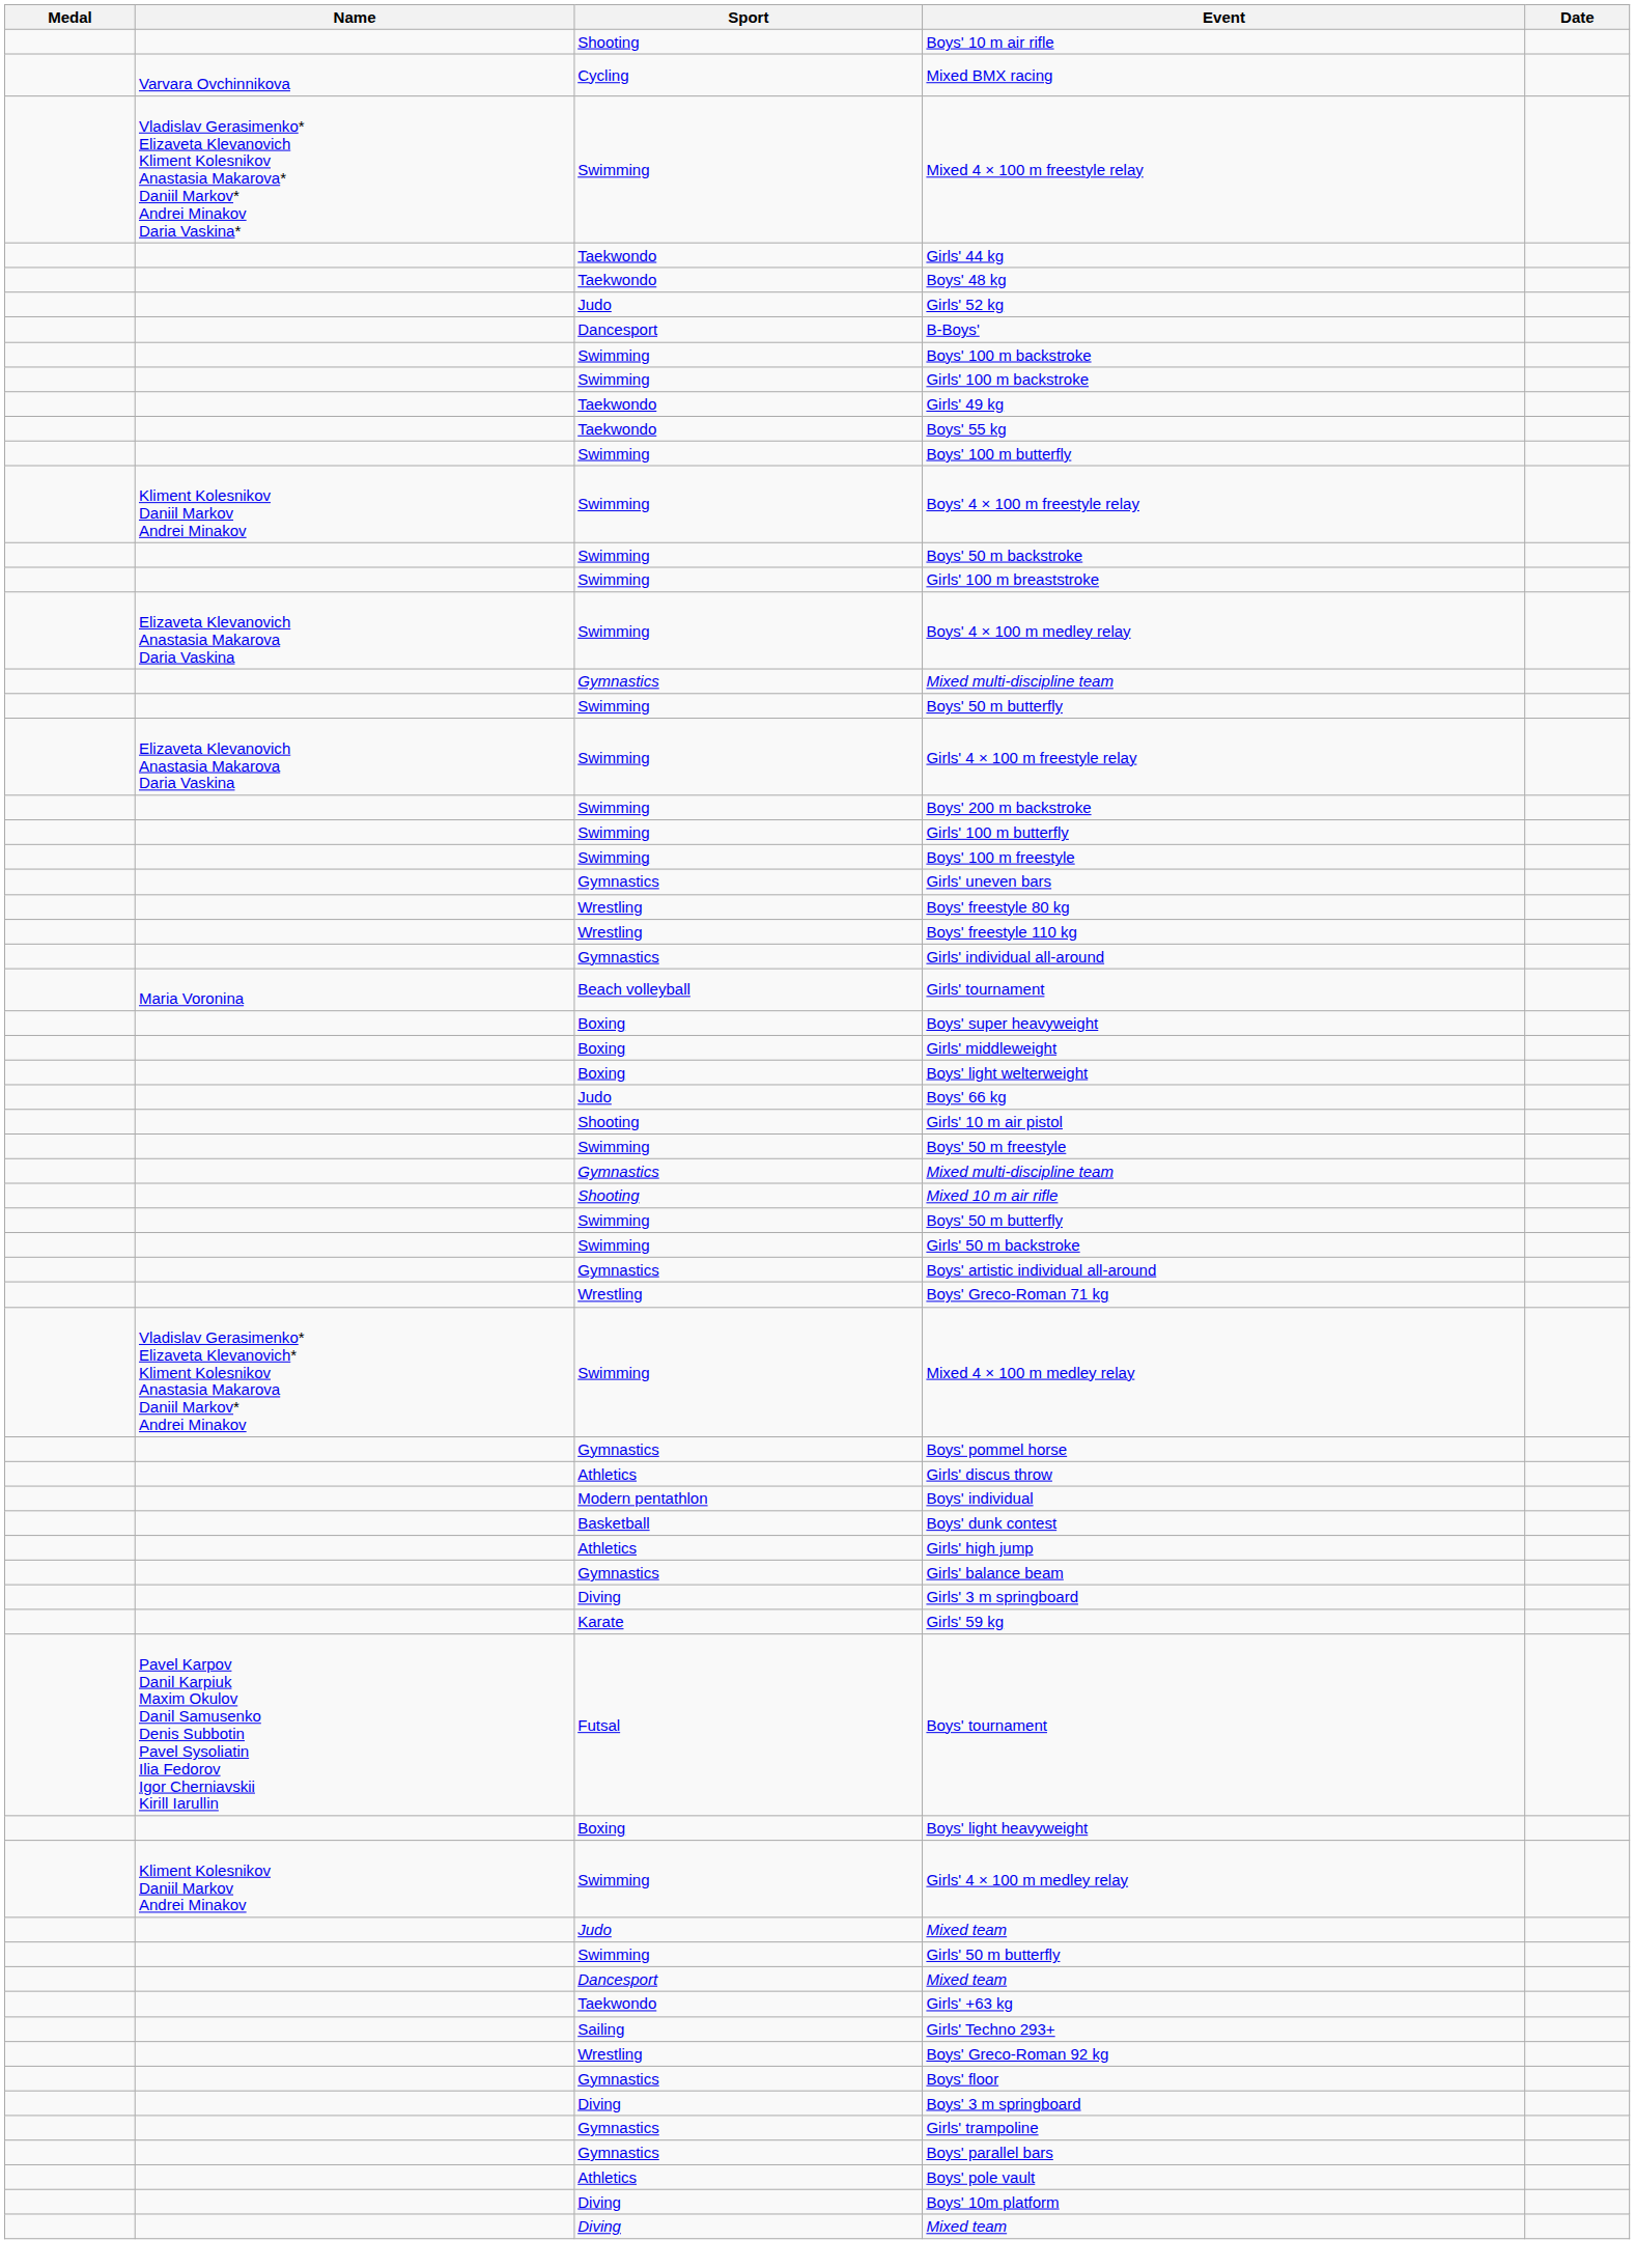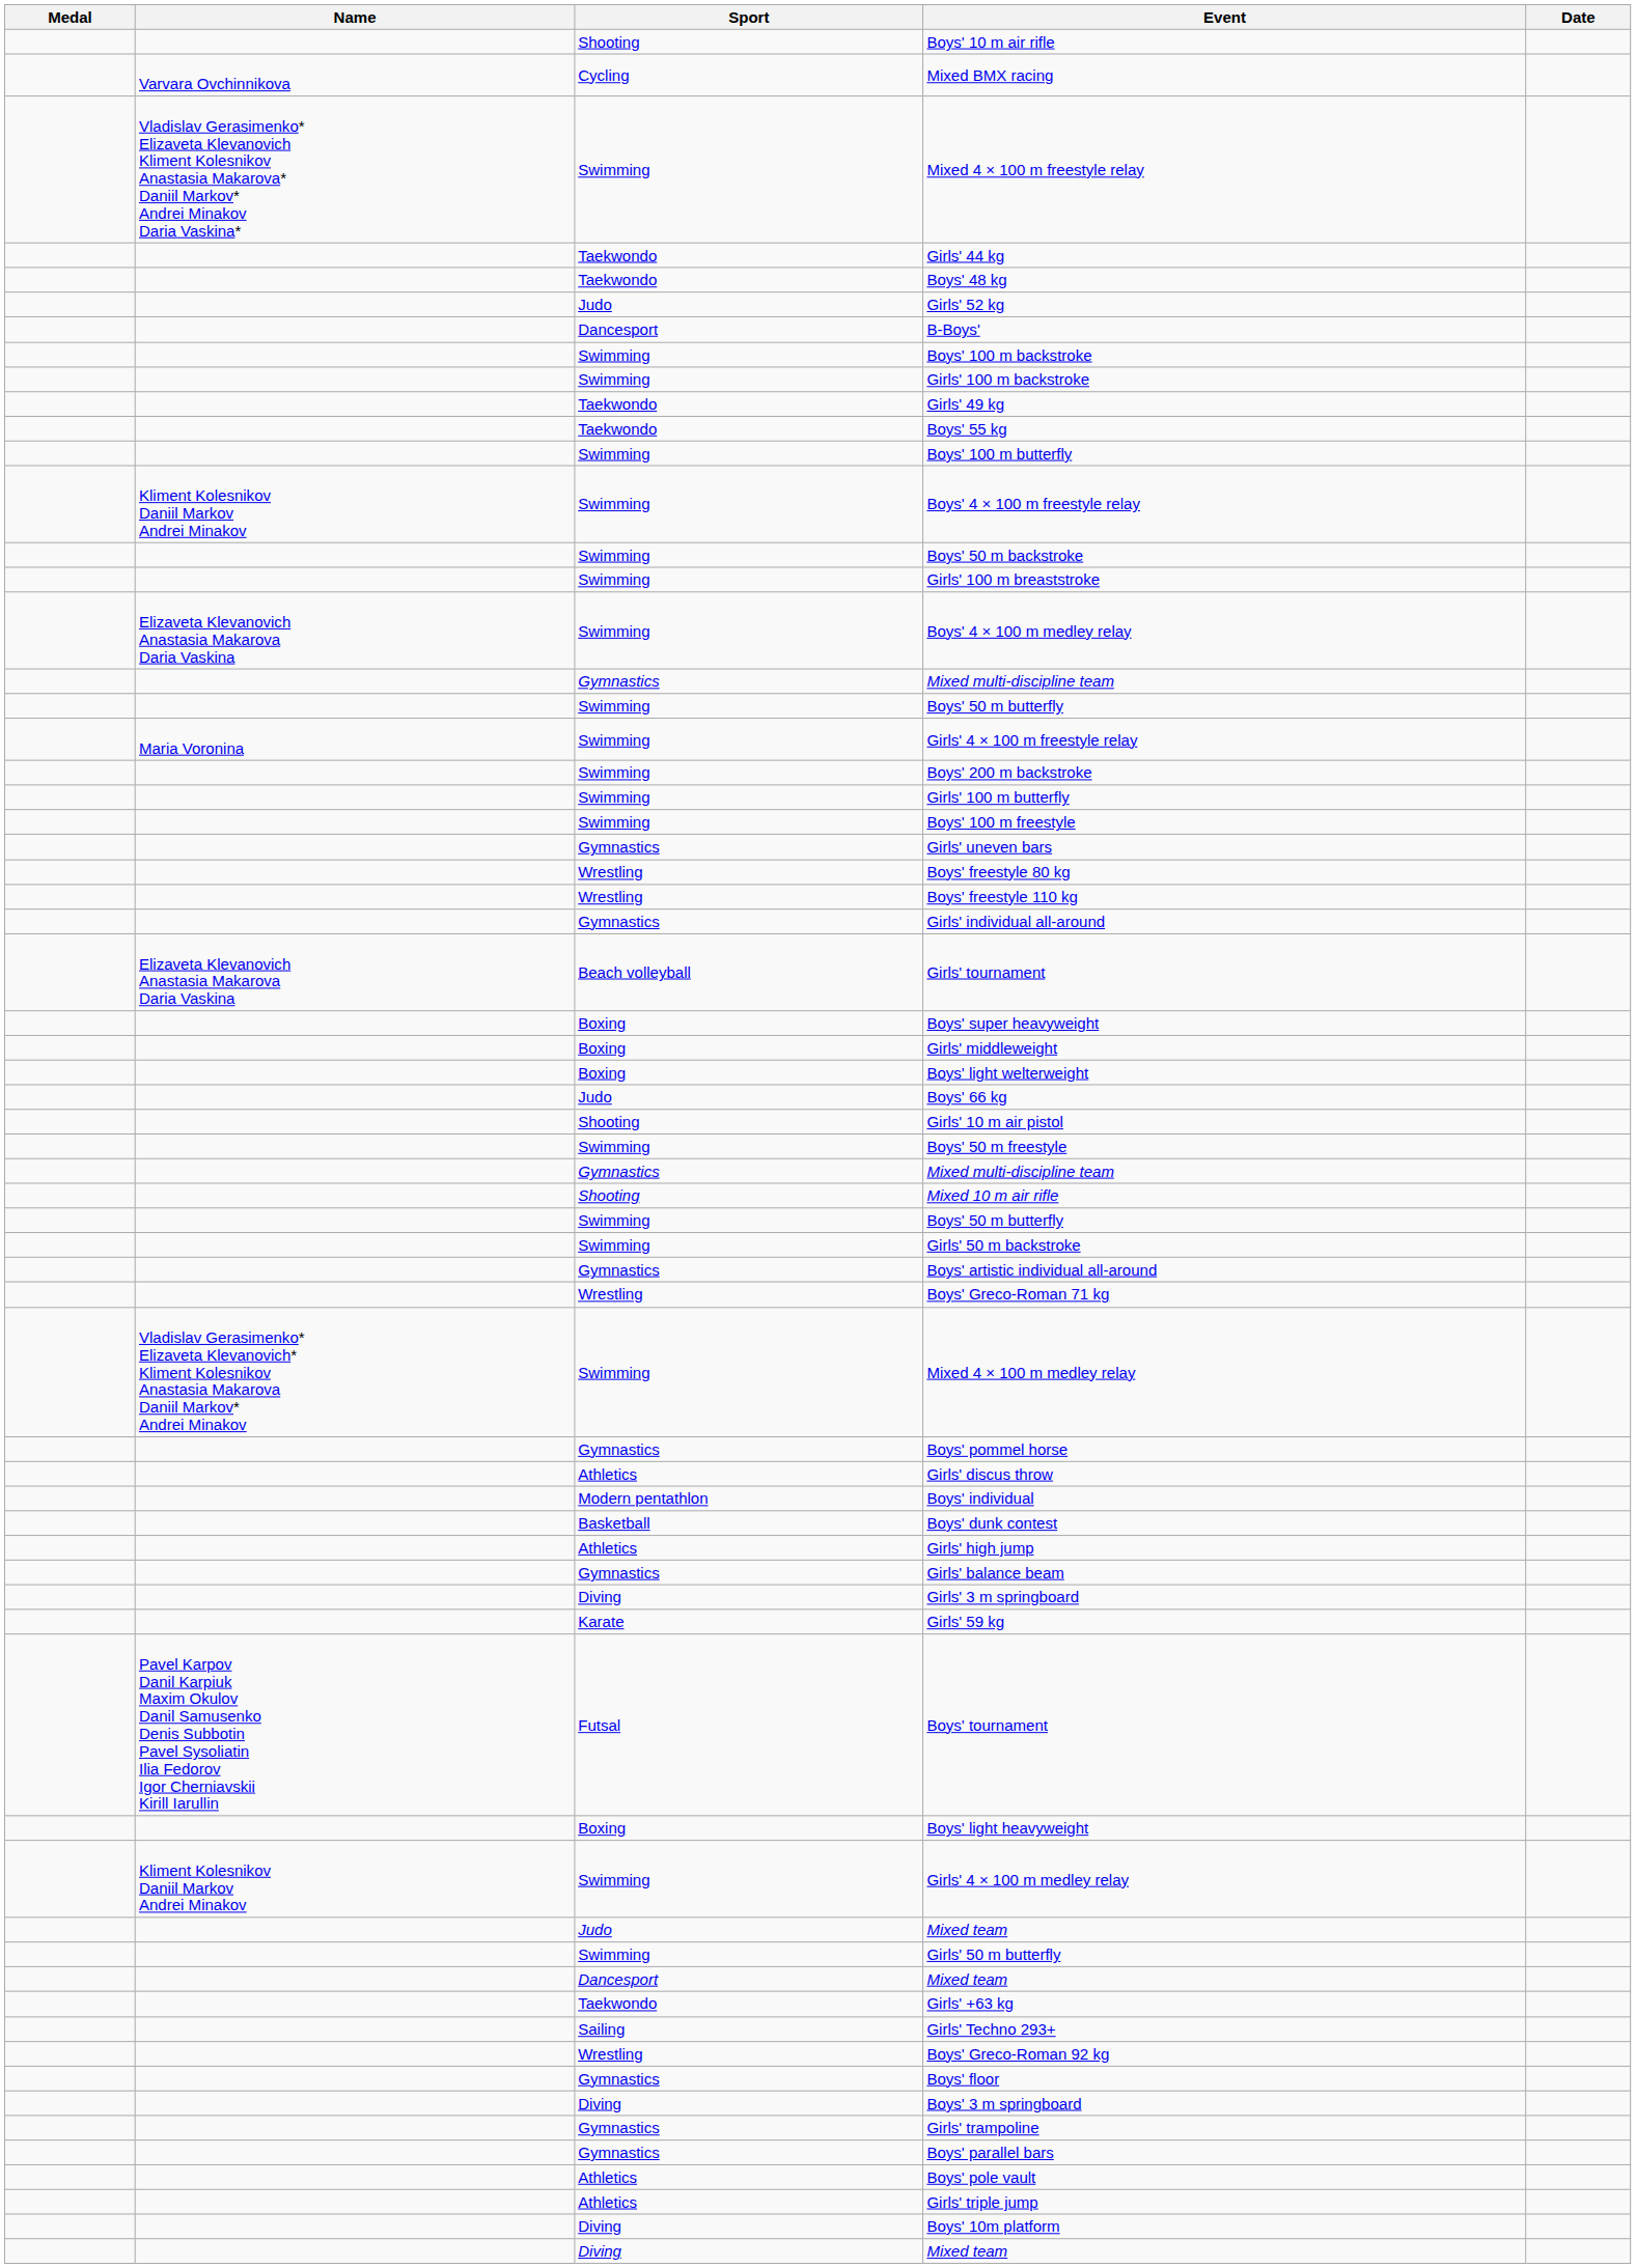 <table class="wikitable sortable" style="font-size: 95%;" width=100%>
 <tr>
 <th>Medal</th>
 <th>Name</th>
 <th>Sport</th>
 <th>Event</th>
 <th>Date</th>
 </tr>
 <tr>
 <td></td>
 <td></td>
 <td><a href='#'>Shooting</a></td>
 <td><a href='#'>Boys' 10 m air rifle</a></td>
 <td></td>
 </tr>
 <tr>
 <td></td>
 <td><br><a href='#'>Varvara Ovchinnikova</a></td>
 <td><a href='#'>Cycling</a></td>
 <td><a href='#'>Mixed BMX racing</a></td>
 <td></td>
 </tr>
 <tr>
 <td></td>
 <td><br><a href='#'>Vladislav Gerasimenko</a>*<br><a href='#'>Elizaveta Klevanovich</a><br><a href='#'>Kliment Kolesnikov</a><br><a href='#'>Anastasia Makarova</a>*<br><a href='#'>Daniil Markov</a>*<br><a href='#'>Andrei Minakov</a><br><a href='#'>Daria Vaskina</a>*</td>
 <td><a href='#'>Swimming</a></td>
 <td><a href='#'>Mixed 4 × 100 m freestyle relay</a></td>
 <td></td>
 </tr>
 <tr>
 <td></td>
 <td></td>
 <td><a href='#'>Taekwondo</a></td>
 <td><a href='#'>Girls' 44 kg</a></td>
 <td></td>
 </tr>
 <tr>
 <td></td>
 <td></td>
 <td><a href='#'>Taekwondo</a></td>
 <td><a href='#'>Boys' 48 kg</a></td>
 <td></td>
 </tr>
 <tr>
 <td></td>
 <td></td>
 <td><a href='#'>Judo</a></td>
 <td><a href='#'>Girls' 52 kg</a></td>
 <td></td>
 </tr>
 <tr>
 <td></td>
 <td></td>
 <td><a href='#'>Dancesport</a></td>
 <td><a href='#'>B-Boys'</a></td>
 <td></td>
 </tr>
 <tr>
 <td></td>
 <td></td>
 <td><a href='#'>Swimming</a></td>
 <td><a href='#'>Boys' 100 m backstroke</a></td>
 <td></td>
 </tr>
 <tr>
 <td></td>
 <td></td>
 <td><a href='#'>Swimming</a></td>
 <td><a href='#'>Girls' 100 m backstroke</a></td>
 <td></td>
 </tr>
 <tr>
 <td></td>
 <td></td>
 <td><a href='#'>Taekwondo</a></td>
 <td><a href='#'>Girls' 49 kg</a></td>
 <td></td>
 </tr>
 <tr>
 <td></td>
 <td></td>
 <td><a href='#'>Taekwondo</a></td>
 <td><a href='#'>Boys' 55 kg</a></td>
 <td></td>
 </tr>
 <tr>
 <td></td>
 <td></td>
 <td><a href='#'>Swimming</a></td>
 <td><a href='#'>Boys' 100 m butterfly</a></td>
 <td></td>
 </tr>
 <tr>
 <td></td>
 <td><br><a href='#'>Kliment Kolesnikov</a><br><a href='#'>Daniil Markov</a><br><a href='#'>Andrei Minakov</a></td>
 <td><a href='#'>Swimming</a></td>
 <td><a href='#'>Boys' 4 × 100 m freestyle relay</a></td>
 <td></td>
 </tr>
 <tr>
 <td></td>
 <td></td>
 <td><a href='#'>Swimming</a></td>
 <td><a href='#'>Boys' 50 m backstroke</a></td>
 <td></td>
 </tr>
 <tr>
 <td></td>
 <td></td>
 <td><a href='#'>Swimming</a></td>
 <td><a href='#'>Girls' 100 m breaststroke</a></td>
 <td></td>
 </tr>
 <tr>
 <td></td>
 <td><br><a href='#'>Elizaveta Klevanovich</a><br><a href='#'>Anastasia Makarova</a><br><a href='#'>Daria Vaskina</a></td>
 <td><a href='#'>Swimming</a></td>
 <td><a href='#'>Boys' 4 × 100 m medley relay</a></td>
 <td></td>
 </tr>
 <tr>
 <td><em></em></td>
 <td><em></em></td>
 <td><em><a href='#'>Gymnastics</a></em></td>
 <td><em><a href='#'>Mixed multi-discipline team</a></em></td>
 <td><em></em></td>
 </tr>
 <tr>
 <td></td>
 <td></td>
 <td><a href='#'>Swimming</a></td>
 <td><a href='#'>Boys' 50 m butterfly</a></td>
 <td></td>
 </tr>
 <tr>
 <td></td>
-<td><br><a href='#'>Elizaveta Klevanovich</a><br><a href='#'>Anastasia Makarova</a><br><a href='#'>Daria Vaskina</a></td>
+<td><br><a href='#'>Maria Voronina</a></td>
 <td><a href='#'>Swimming</a></td>
 <td><a href='#'>Girls' 4 × 100 m freestyle relay</a></td>
 <td></td>
 </tr>
 <tr>
 <td></td>
 <td></td>
 <td><a href='#'>Swimming</a></td>
 <td><a href='#'>Boys' 200 m backstroke</a></td>
 <td></td>
 </tr>
 <tr>
 <td></td>
 <td></td>
 <td><a href='#'>Swimming</a></td>
 <td><a href='#'>Girls' 100 m butterfly</a></td>
 <td></td>
 </tr>
 <tr>
 <td></td>
 <td></td>
 <td><a href='#'>Swimming</a></td>
 <td><a href='#'>Boys' 100 m freestyle</a></td>
 <td></td>
 </tr>
 <tr>
 <td></td>
 <td></td>
 <td><a href='#'>Gymnastics</a></td>
 <td><a href='#'>Girls' uneven bars</a></td>
 <td></td>
 </tr>
 <tr>
 <td></td>
 <td></td>
 <td><a href='#'>Wrestling</a></td>
 <td><a href='#'>Boys' freestyle 80 kg</a></td>
 <td></td>
 </tr>
 <tr>
 <td></td>
 <td></td>
 <td><a href='#'>Wrestling</a></td>
 <td><a href='#'>Boys' freestyle 110 kg</a></td>
 <td></td>
 </tr>
 <tr>
 <td></td>
 <td></td>
 <td><a href='#'>Gymnastics</a></td>
 <td><a href='#'>Girls' individual all-around</a></td>
 <td></td>
 </tr>
 <tr>
 <td></td>
-<td><br><a href='#'>Maria Voronina</a></td>
+<td><br><a href='#'>Elizaveta Klevanovich</a><br><a href='#'>Anastasia Makarova</a><br><a href='#'>Daria Vaskina</a></td>
 <td><a href='#'>Beach volleyball</a></td>
 <td><a href='#'>Girls' tournament</a></td>
 <td></td>
 </tr>
 <tr>
 <td></td>
 <td></td>
 <td><a href='#'>Boxing</a></td>
 <td><a href='#'>Boys' super heavyweight</a></td>
 <td></td>
 </tr>
 <tr>
 <td></td>
 <td></td>
 <td><a href='#'>Boxing</a></td>
 <td><a href='#'>Girls' middleweight</a></td>
 <td></td>
 </tr>
 <tr>
 <td></td>
 <td></td>
 <td><a href='#'>Boxing</a></td>
 <td><a href='#'>Boys' light welterweight</a></td>
 <td></td>
 </tr>
 <tr>
 <td></td>
 <td></td>
 <td><a href='#'>Judo</a></td>
 <td><a href='#'>Boys' 66 kg</a></td>
 <td></td>
 </tr>
 <tr>
 <td></td>
 <td></td>
 <td><a href='#'>Shooting</a></td>
 <td><a href='#'>Girls' 10 m air pistol</a></td>
 <td></td>
 </tr>
 <tr>
 <td></td>
 <td></td>
 <td><a href='#'>Swimming</a></td>
 <td><a href='#'>Boys' 50 m freestyle</a></td>
 <td></td>
 </tr>
 <tr>
 <td><em></em></td>
 <td><em></em></td>
 <td><em><a href='#'>Gymnastics</a></em></td>
 <td><em><a href='#'>Mixed multi-discipline team</a></em></td>
 <td><em></em></td>
 </tr>
 <tr>
 <td><em></em></td>
 <td><em></em></td>
 <td><em><a href='#'>Shooting</a></em></td>
 <td><em><a href='#'>Mixed 10 m air rifle</a></em></td>
 <td><em></em></td>
 </tr>
 <tr>
 <td></td>
 <td></td>
 <td><a href='#'>Swimming</a></td>
 <td><a href='#'>Boys' 50 m butterfly</a></td>
 <td></td>
 </tr>
 <tr>
 <td></td>
 <td></td>
 <td><a href='#'>Swimming</a></td>
 <td><a href='#'>Girls' 50 m backstroke</a></td>
 <td></td>
 </tr>
 <tr>
 <td></td>
 <td></td>
 <td><a href='#'>Gymnastics</a></td>
 <td><a href='#'>Boys' artistic individual all-around</a></td>
 <td></td>
 </tr>
 <tr>
 <td></td>
 <td></td>
 <td><a href='#'>Wrestling</a></td>
 <td><a href='#'>Boys' Greco-Roman 71 kg</a></td>
 <td></td>
 </tr>
 <tr>
 <td></td>
 <td><br><a href='#'>Vladislav Gerasimenko</a>*<br><a href='#'>Elizaveta Klevanovich</a>*<br><a href='#'>Kliment Kolesnikov</a><br><a href='#'>Anastasia Makarova</a><br><a href='#'>Daniil Markov</a>*<br><a href='#'>Andrei Minakov</a></td>
 <td><a href='#'>Swimming</a></td>
 <td><a href='#'>Mixed 4 × 100 m medley relay</a></td>
 <td></td>
 </tr>
 <tr>
 <td></td>
 <td></td>
 <td><a href='#'>Gymnastics</a></td>
 <td><a href='#'>Boys' pommel horse</a></td>
 <td></td>
 </tr>
 <tr>
 <td></td>
 <td></td>
 <td><a href='#'>Athletics</a></td>
 <td><a href='#'>Girls' discus throw</a></td>
 <td></td>
 </tr>
 <tr>
 <td></td>
 <td></td>
 <td><a href='#'>Modern pentathlon</a></td>
 <td><a href='#'>Boys' individual</a></td>
 <td></td>
 </tr>
 <tr>
 <td></td>
 <td></td>
 <td><a href='#'>Basketball</a></td>
 <td><a href='#'>Boys' dunk contest</a></td>
 <td></td>
 </tr>
 <tr>
 <td></td>
 <td></td>
 <td><a href='#'>Athletics</a></td>
 <td><a href='#'>Girls' high jump</a></td>
 <td></td>
 </tr>
 <tr>
 <td></td>
 <td></td>
 <td><a href='#'>Gymnastics</a></td>
 <td><a href='#'>Girls' balance beam</a></td>
 <td></td>
 </tr>
 <tr>
 <td></td>
 <td></td>
 <td><a href='#'>Diving</a></td>
 <td><a href='#'>Girls' 3 m springboard</a></td>
 <td></td>
 </tr>
 <tr>
 <td></td>
 <td></td>
 <td><a href='#'>Karate</a></td>
 <td><a href='#'>Girls' 59 kg</a></td>
 <td></td>
 </tr>
 <tr>
 <td></td>
 <td><br><a href='#'>Pavel Karpov</a><br><a href='#'>Danil Karpiuk</a><br><a href='#'>Maxim Okulov</a><br><a href='#'>Danil Samusenko</a><br><a href='#'>Denis Subbotin</a><br><a href='#'>Pavel Sysoliatin</a><br><a href='#'>Ilia Fedorov</a><br><a href='#'>Igor Cherniavskii</a><br><a href='#'>Kirill Iarullin</a></td>
 <td><a href='#'>Futsal</a></td>
 <td><a href='#'>Boys' tournament</a></td>
 <td></td>
 </tr>
 <tr>
 <td></td>
 <td></td>
 <td><a href='#'>Boxing</a></td>
 <td><a href='#'>Boys' light heavyweight</a></td>
 <td></td>
 </tr>
 <tr>
 <td></td>
 <td><br><a href='#'>Kliment Kolesnikov</a><br><a href='#'>Daniil Markov</a><br><a href='#'>Andrei Minakov</a></td>
 <td><a href='#'>Swimming</a></td>
 <td><a href='#'>Girls' 4 × 100 m medley relay</a></td>
 <td></td>
 </tr>
 <tr>
 <td><em></em></td>
 <td><em></em></td>
 <td><em><a href='#'>Judo</a></em></td>
 <td><em><a href='#'>Mixed team</a></em></td>
 <td><em></em></td>
 </tr>
 <tr>
 <td></td>
 <td></td>
 <td><a href='#'>Swimming</a></td>
 <td><a href='#'>Girls' 50 m butterfly</a></td>
 <td></td>
 </tr>
 <tr>
 <td><em></em></td>
 <td><em></em></td>
 <td><em><a href='#'>Dancesport</a></em></td>
 <td><em><a href='#'>Mixed team</a></em></td>
 <td><em></em></td>
 </tr>
 <tr>
 <td></td>
 <td></td>
 <td><a href='#'>Taekwondo</a></td>
 <td><a href='#'>Girls' +63 kg</a></td>
 <td></td>
 </tr>
 <tr>
 <td></td>
 <td></td>
 <td><a href='#'>Sailing</a></td>
 <td><a href='#'>Girls' Techno 293+</a></td>
 <td></td>
 </tr>
 <tr>
 <td></td>
 <td></td>
 <td><a href='#'>Wrestling</a></td>
 <td><a href='#'>Boys' Greco-Roman 92 kg</a></td>
 <td></td>
 </tr>
 <tr>
 <td></td>
 <td></td>
 <td><a href='#'>Gymnastics</a></td>
 <td><a href='#'>Boys' floor</a></td>
 <td></td>
 </tr>
 <tr>
 <td></td>
 <td></td>
 <td><a href='#'>Diving</a></td>
 <td><a href='#'>Boys' 3 m springboard</a></td>
 <td></td>
 </tr>
 <tr>
 <td></td>
 <td></td>
 <td><a href='#'>Gymnastics</a></td>
 <td><a href='#'>Girls' trampoline</a></td>
 <td></td>
 </tr>
 <tr>
 <td></td>
 <td></td>
 <td><a href='#'>Gymnastics</a></td>
 <td><a href='#'>Boys' parallel bars</a></td>
 <td></td>
 </tr>
 <tr>
 <td></td>
 <td></td>
 <td><a href='#'>Athletics</a></td>
 <td><a href='#'>Boys' pole vault</a></td>
 <td></td>
 </tr>
 <tr>
 <td></td>
 <td></td>
+<td><a href='#'>Athletics</a></td>
+<td><a href='#'>Girls' triple jump</a></td>
+<td></td>
+</tr>
+<tr>
+<td></td>
+<td></td>
 <td><a href='#'>Diving</a></td>
 <td><a href='#'>Boys' 10m platform</a></td>
 <td></td>
 </tr>
 <tr>
 <td><em></em></td>
 <td><em></em></td>
 <td><em><a href='#'>Diving</a></em></td>
 <td><em><a href='#'>Mixed team</a></em></td>
 <td><em></em></td>
 </tr>
 </table>
